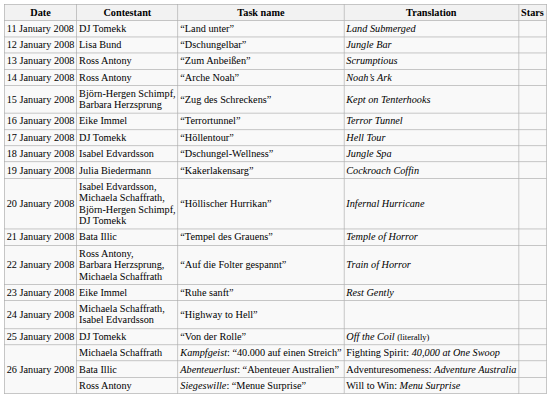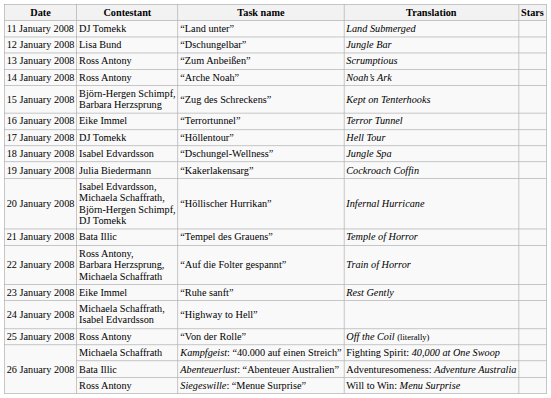 <table class="wikitable">
 <tr>
 <th>Date</th>
 <th>Contestant</th>
 <th>Task name</th>
 <th>Translation</th>
 <th>Stars</th>
 </tr>
 <tr>
 <td>11 January 2008</td>
 <td>DJ Tomekk</td>
 <td>“Land unter”</td>
 <td><em>Land Submerged</em></td>
 <td></td>
 </tr>
 <tr>
 <td>12 January 2008</td>
 <td>Lisa Bund</td>
 <td>“Dschungelbar”</td>
 <td><em>Jungle Bar</em></td>
 <td></td>
 </tr>
 <tr>
 <td>13 January 2008</td>
 <td>Ross Antony</td>
 <td>“Zum Anbeißen”</td>
 <td><em>Scrumptious</em></td>
 <td></td>
 </tr>
 <tr>
 <td>14 January 2008</td>
 <td>Ross Antony</td>
 <td>“Arche Noah”</td>
 <td><em>Noah’s Ark</em></td>
 <td></td>
 </tr>
 <tr>
 <td>15 January 2008</td>
 <td>Björn-Hergen Schimpf,<br>Barbara Herzsprung</td>
 <td>“Zug des Schreckens”</td>
 <td><em>Kept on Tenterhooks</em></td>
 <td></td>
 </tr>
 <tr>
 <td>16 January 2008</td>
 <td>Eike Immel</td>
 <td>“Terrortunnel”</td>
 <td><em>Terror Tunnel</em></td>
 <td></td>
 </tr>
 <tr>
 <td>17 January 2008</td>
 <td>DJ Tomekk</td>
 <td>“Höllentour”</td>
 <td><em>Hell Tour</em></td>
 <td></td>
 </tr>
 <tr>
 <td>18 January 2008</td>
 <td>Isabel Edvardsson</td>
 <td>“Dschungel-Wellness”</td>
 <td><em>Jungle Spa</em></td>
 <td></td>
 </tr>
 <tr>
 <td>19 January 2008</td>
 <td>Julia Biedermann</td>
 <td>“Kakerlakensarg”</td>
 <td><em>Cockroach Coffin</em></td>
 <td></td>
 </tr>
 <tr>
 <td>20 January 2008</td>
 <td>Isabel Edvardsson,<br>Michaela Schaffrath,<br>Björn-Hergen Schimpf,<br>DJ Tomekk</td>
 <td>“Höllischer Hurrikan”</td>
 <td><em>Infernal Hurricane</em></td>
 <td></td>
 </tr>
 <tr>
 <td>21 January 2008</td>
 <td>Bata Illic</td>
 <td>“Tempel des Grauens”</td>
 <td><em>Temple of Horror</em></td>
 <td></td>
 </tr>
 <tr>
 <td>22 January 2008</td>
 <td>Ross Antony,<br>Barbara Herzsprung,<br>Michaela Schaffrath</td>
 <td>“Auf die Folter gespannt”</td>
 <td><em>Train of Horror</em></td>
 <td></td>
 </tr>
 <tr>
 <td>23 January 2008</td>
 <td>Eike Immel</td>
 <td>“Ruhe sanft”</td>
 <td><em>Rest Gently</em></td>
 <td></td>
 </tr>
 <tr>
 <td>24 January 2008</td>
 <td>Michaela Schaffrath,<br>Isabel Edvardsson</td>
 <td>“Highway to Hell”</td>
 <td></td>
 <td></td>
 </tr>
 <tr>
 <td>25 January 2008</td>
-<td>DJ Tomekk</td>
+<td>Ross Antony</td>
 <td>“Von der Rolle”</td>
 <td><em>Off the Coil</em> <small>(literally)</small></td>
 <td></td>
 </tr>
 <tr>
 <td align="left" rowspan="3">26 January 2008</td>
 <td>Michaela Schaffrath</td>
 <td><em>Kampfgeist</em>: “40.000 auf einen Streich”</td>
 <td>Fighting Spirit: <em>40,000 at One Swoop</em></td>
 <td></td>
 </tr>
 <tr>
 <td>Bata Illic</td>
 <td><em>Abenteuerlust</em>: “Abenteuer Australien”</td>
 <td>Adventuresomeness: <em>Adventure Australia</em></td>
 <td></td>
 </tr>
 <tr>
 <td>Ross Antony</td>
 <td><em>Siegeswille</em>: “Menue Surprise”</td>
 <td>Will to Win: <em>Menu Surprise</em></td>
 <td></td>
 </tr>
 </table>
